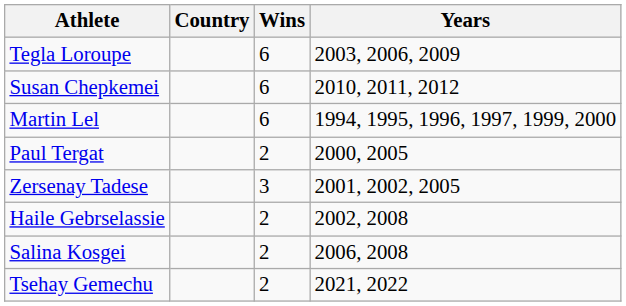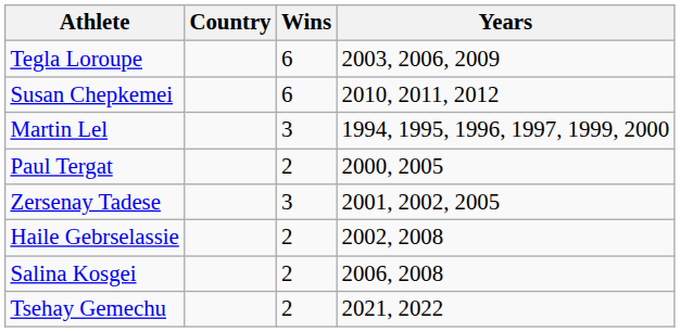 <table class="wikitable sortable">
 <tr>
 <th>Athlete</th>
 <th>Country</th>
 <th>Wins</th>
 <th>Years</th>
 </tr>
 <tr>
 <td><a href='#'>Tegla Loroupe</a></td>
 <td></td>
 <td>6</td>
 <td>2003, 2006, 2009</td>
 </tr>
 <tr>
 <td><a href='#'>Susan Chepkemei</a></td>
 <td></td>
 <td>6</td>
 <td>2010, 2011, 2012</td>
 </tr>
 <tr>
 <td><a href='#'>Martin Lel</a></td>
 <td></td>
-<td>6</td>
+<td>3</td>
 <td>1994, 1995, 1996, 1997, 1999, 2000</td>
 </tr>
 <tr>
 <td><a href='#'>Paul Tergat</a></td>
 <td></td>
 <td>2</td>
 <td>2000, 2005</td>
 </tr>
 <tr>
 <td><a href='#'>Zersenay Tadese</a></td>
 <td></td>
 <td>3</td>
 <td>2001, 2002, 2005</td>
 </tr>
 <tr>
 <td><a href='#'>Haile Gebrselassie</a></td>
 <td></td>
 <td>2</td>
 <td>2002, 2008</td>
 </tr>
 <tr>
 <td><a href='#'>Salina Kosgei</a></td>
 <td></td>
 <td>2</td>
 <td>2006, 2008</td>
 </tr>
 <tr>
 <td><a href='#'>Tsehay Gemechu</a></td>
 <td></td>
 <td>2</td>
 <td>2021, 2022</td>
 </tr>
 </table>
